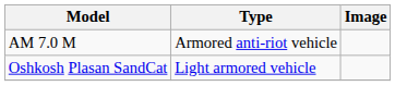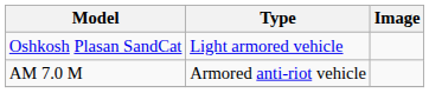 <table class="wikitable">
 <tr>
 <th>Model</th>
 <th>Type</th>
 <th>Image</th>
 </tr>
 <tr>
+<td><a href='#'>Oshkosh</a> <a href='#'>Plasan SandCat</a></td>
+<td><a href='#'>Light armored vehicle</a></td>
+<td></td>
+</tr>
+<tr>
 <td>AM 7.0 M</td>
 <td>Armored <a href='#'>anti-riot</a> vehicle</td>
 <td></td>
 </tr>
 <tr>
-<td><a href='#'>Oshkosh</a> <a href='#'>Plasan SandCat</a></td>
-<td><a href='#'>Light armored vehicle</a></td>
-<td></td>
-</tr>
-<tr>
 </tr>
 </table>
